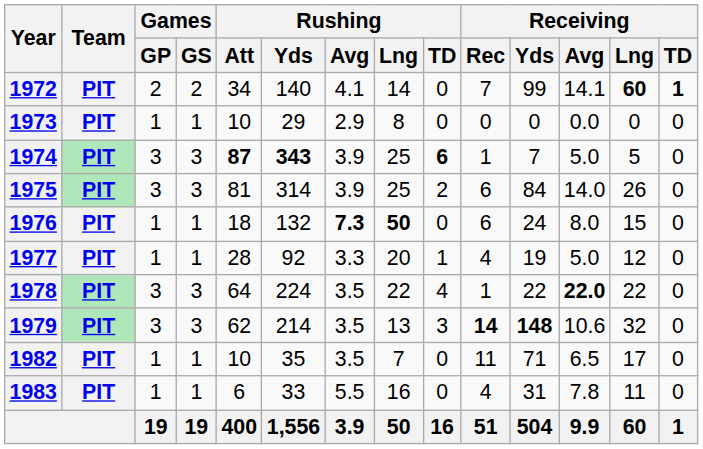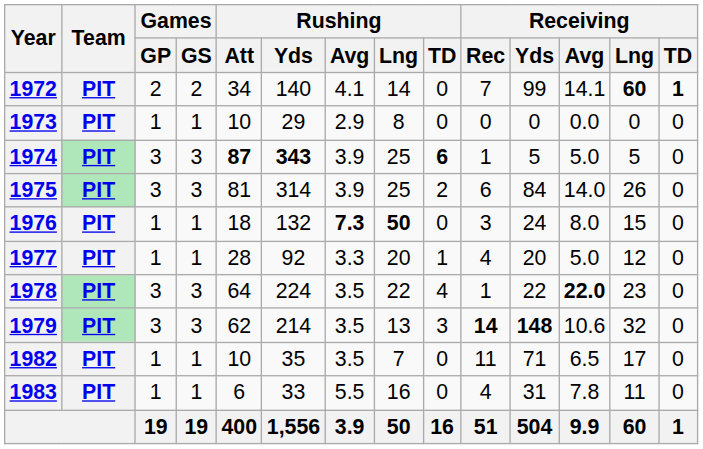 <table class="wikitable" style="text-align:center;">
 <tr>
 <th rowspan="2">Year</th>
 <th rowspan="2">Team</th>
 <th colspan="2">Games</th>
 <th colspan="5">Rushing</th>
 <th colspan="5">Receiving</th>
 </tr>
 <tr>
 <th>GP</th>
 <th>GS</th>
 <th>Att</th>
 <th>Yds</th>
 <th>Avg</th>
 <th>Lng</th>
 <th>TD</th>
 <th>Rec</th>
 <th>Yds</th>
 <th>Avg</th>
 <th>Lng</th>
 <th>TD</th>
 </tr>
 <tr>
 <th><a href='#'>1972</a></th>
 <th><a href='#'>PIT</a></th>
 <td>2</td>
 <td>2</td>
 <td>34</td>
 <td>140</td>
 <td>4.1</td>
 <td>14</td>
 <td>0</td>
 <td>7</td>
 <td>99</td>
 <td>14.1</td>
 <td><strong>60</strong></td>
 <td><strong>1</strong></td>
 </tr>
 <tr>
 <th><a href='#'>1973</a></th>
 <th><a href='#'>PIT</a></th>
 <td>1</td>
 <td>1</td>
 <td>10</td>
 <td>29</td>
 <td>2.9</td>
 <td>8</td>
 <td>0</td>
 <td>0</td>
 <td>0</td>
 <td>0.0</td>
 <td>0</td>
 <td>0</td>
 </tr>
 <tr>
 <th><a href='#'>1974</a></th>
 <th style="background:#afe6ba; width:3em;"><a href='#'>PIT</a></th>
 <td>3</td>
 <td>3</td>
 <td><strong>87</strong></td>
 <td><strong>343</strong></td>
 <td>3.9</td>
 <td>25</td>
 <td><strong>6</strong></td>
 <td>1</td>
-<td>7</td>
+<td>5</td>
 <td>5.0</td>
 <td>5</td>
 <td>0</td>
 </tr>
 <tr>
 <th><a href='#'>1975</a></th>
 <th style="background:#afe6ba; width:3em;"><a href='#'>PIT</a></th>
 <td>3</td>
 <td>3</td>
 <td>81</td>
 <td>314</td>
 <td>3.9</td>
 <td>25</td>
 <td>2</td>
 <td>6</td>
 <td>84</td>
 <td>14.0</td>
 <td>26</td>
 <td>0</td>
 </tr>
 <tr>
 <th><a href='#'>1976</a></th>
 <th><a href='#'>PIT</a></th>
 <td>1</td>
 <td>1</td>
 <td>18</td>
 <td>132</td>
 <td><strong>7.3</strong></td>
 <td><strong>50</strong></td>
 <td>0</td>
-<td>6</td>
+<td>3</td>
 <td>24</td>
 <td>8.0</td>
 <td>15</td>
 <td>0</td>
 </tr>
 <tr>
 <th><a href='#'>1977</a></th>
 <th><a href='#'>PIT</a></th>
 <td>1</td>
 <td>1</td>
 <td>28</td>
 <td>92</td>
 <td>3.3</td>
 <td>20</td>
 <td>1</td>
 <td>4</td>
-<td>19</td>
+<td>20</td>
 <td>5.0</td>
 <td>12</td>
 <td>0</td>
 </tr>
 <tr>
 <th><a href='#'>1978</a></th>
 <th style="background:#afe6ba; width:3em;"><a href='#'>PIT</a></th>
 <td>3</td>
 <td>3</td>
 <td>64</td>
 <td>224</td>
 <td>3.5</td>
 <td>22</td>
 <td>4</td>
 <td>1</td>
 <td>22</td>
 <td><strong>22.0</strong></td>
-<td>22</td>
+<td>23</td>
 <td>0</td>
 </tr>
 <tr>
 <th><a href='#'>1979</a></th>
 <th style="background:#afe6ba; width:3em;"><a href='#'>PIT</a></th>
 <td>3</td>
 <td>3</td>
 <td>62</td>
 <td>214</td>
 <td>3.5</td>
 <td>13</td>
 <td>3</td>
 <td><strong>14</strong></td>
 <td><strong>148</strong></td>
 <td>10.6</td>
 <td>32</td>
 <td>0</td>
 </tr>
 <tr>
 <th><a href='#'>1982</a></th>
 <th><a href='#'>PIT</a></th>
 <td>1</td>
 <td>1</td>
 <td>10</td>
 <td>35</td>
 <td>3.5</td>
 <td>7</td>
 <td>0</td>
 <td>11</td>
 <td>71</td>
 <td>6.5</td>
 <td>17</td>
 <td>0</td>
 </tr>
 <tr>
 <th><a href='#'>1983</a></th>
 <th><a href='#'>PIT</a></th>
 <td>1</td>
 <td>1</td>
 <td>6</td>
 <td>33</td>
 <td>5.5</td>
 <td>16</td>
 <td>0</td>
 <td>4</td>
 <td>31</td>
 <td>7.8</td>
 <td>11</td>
 <td>0</td>
 </tr>
 <tr>
 <th colspan="2"></th>
 <th>19</th>
 <th>19</th>
 <th>400</th>
 <th>1,556</th>
 <th>3.9</th>
 <th>50</th>
 <th>16</th>
 <th>51</th>
 <th>504</th>
 <th>9.9</th>
 <th>60</th>
 <th>1</th>
 </tr>
 </table>
